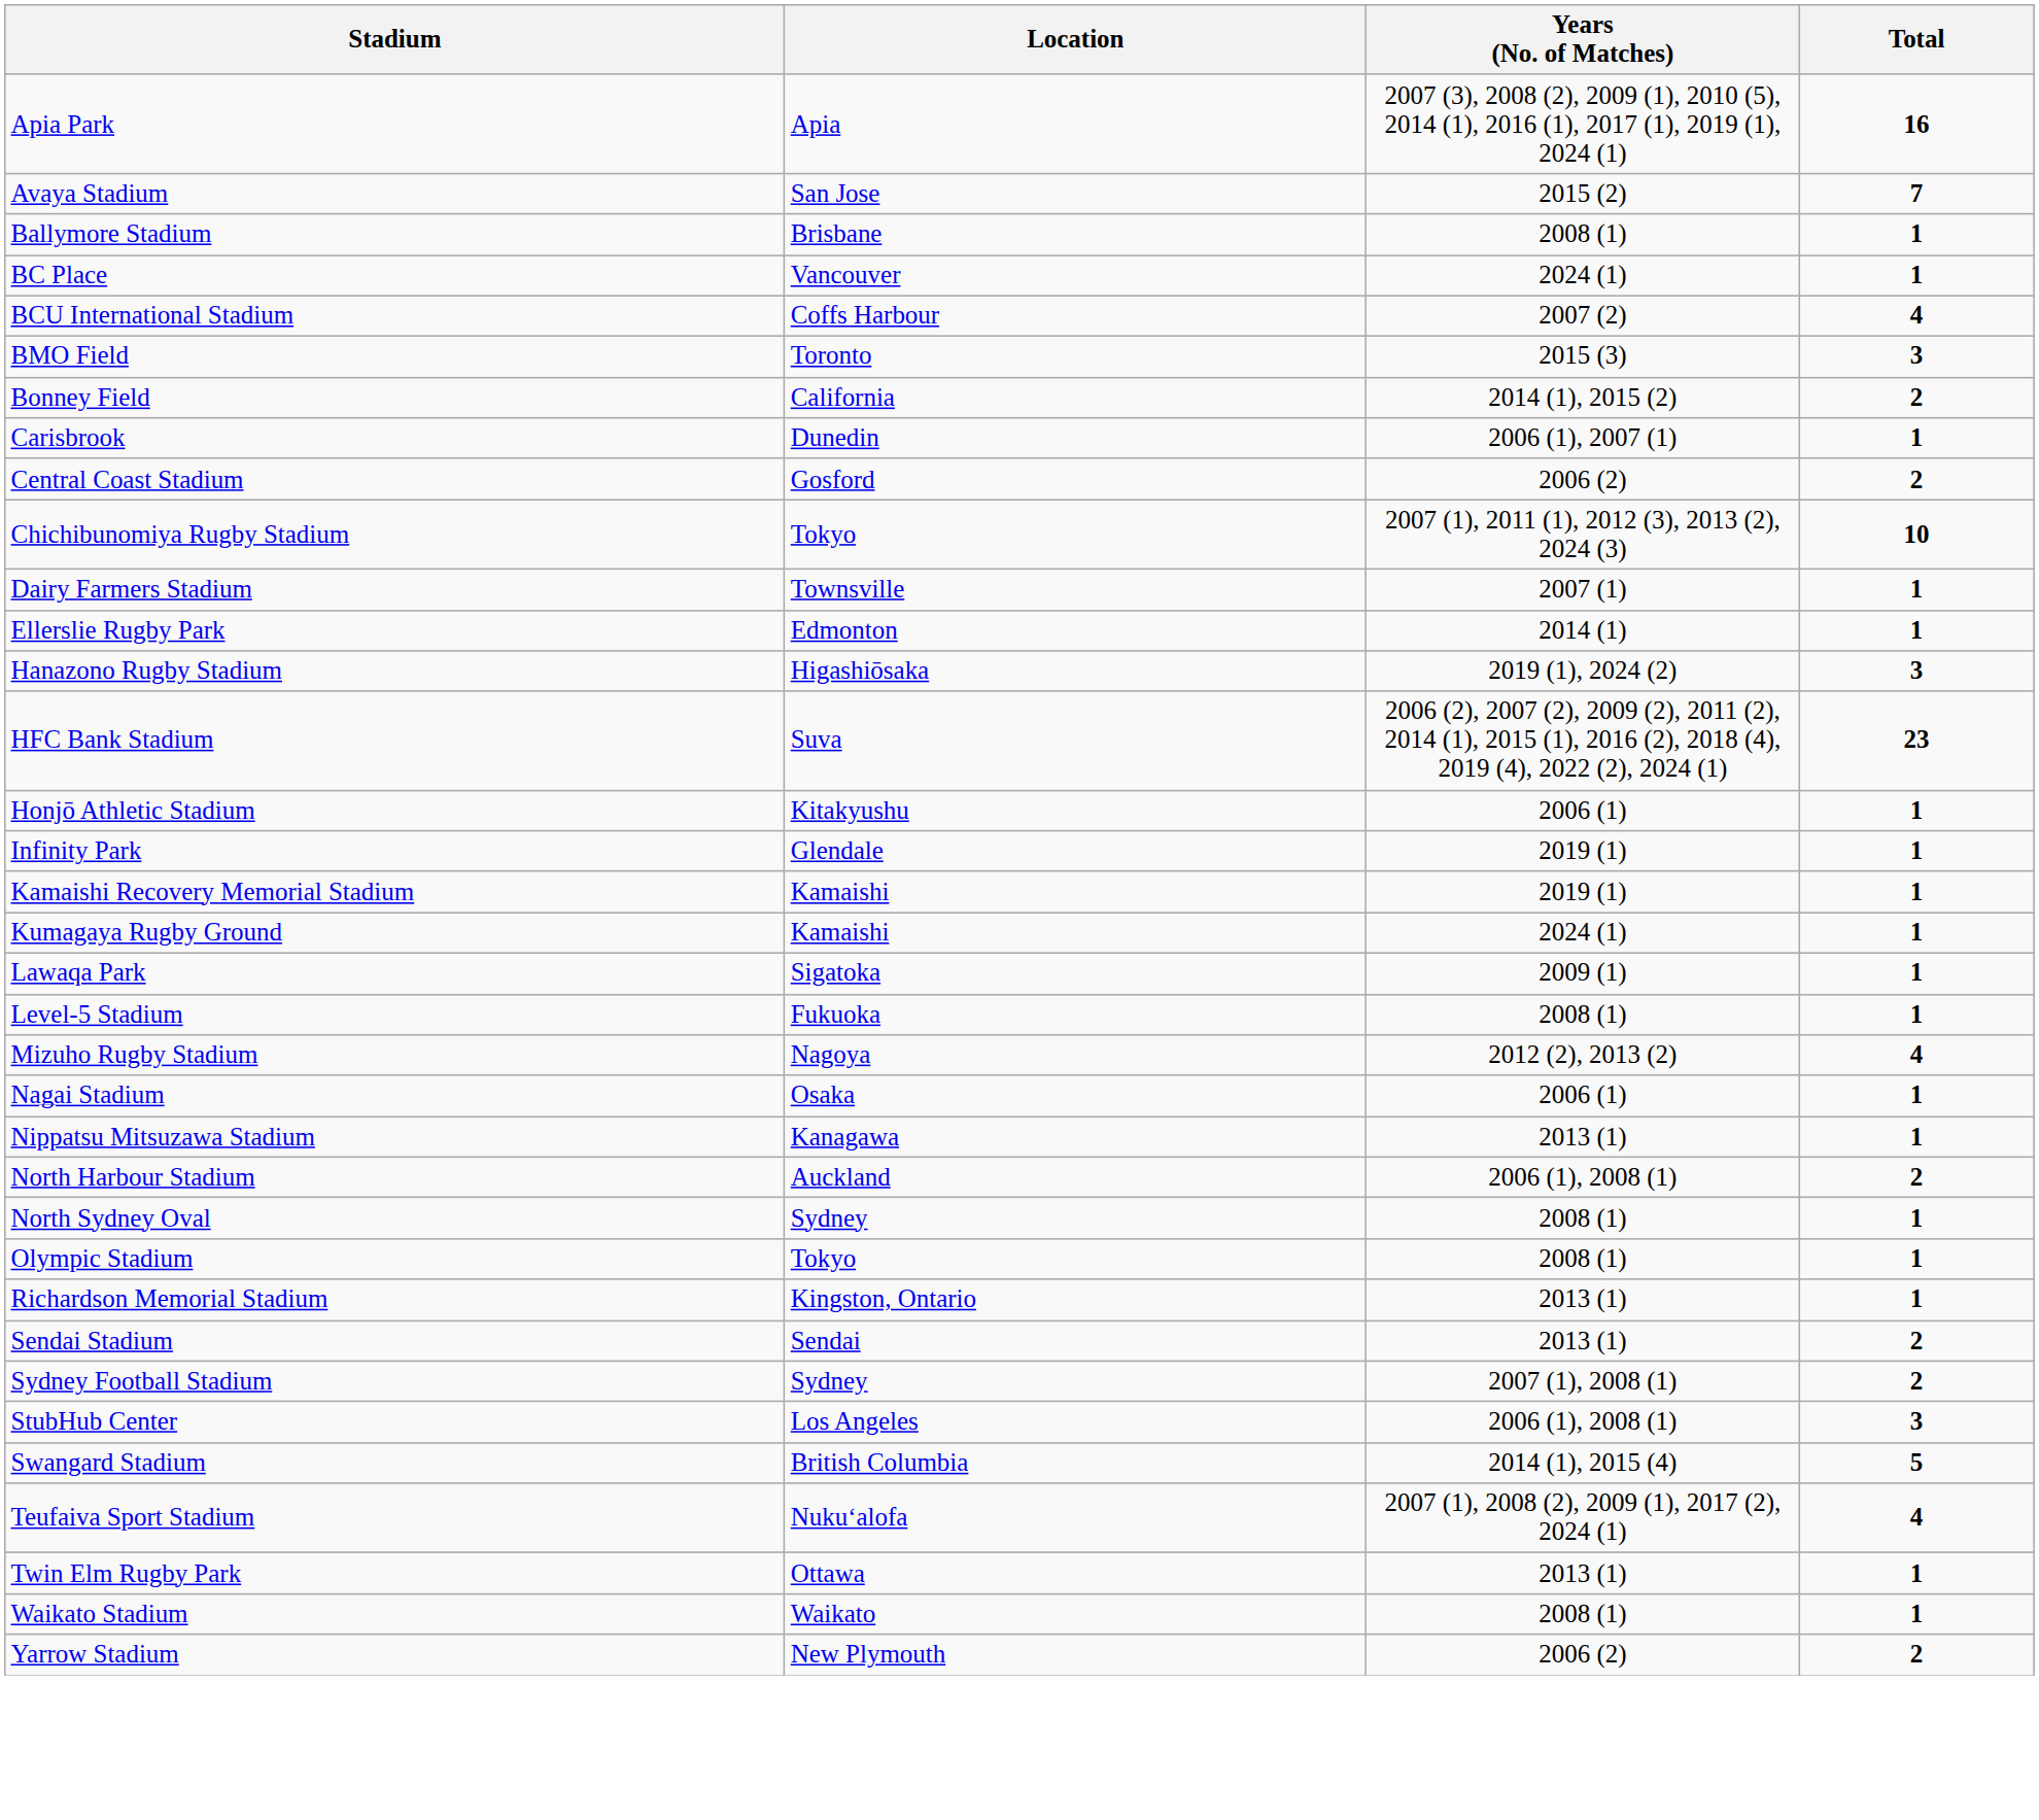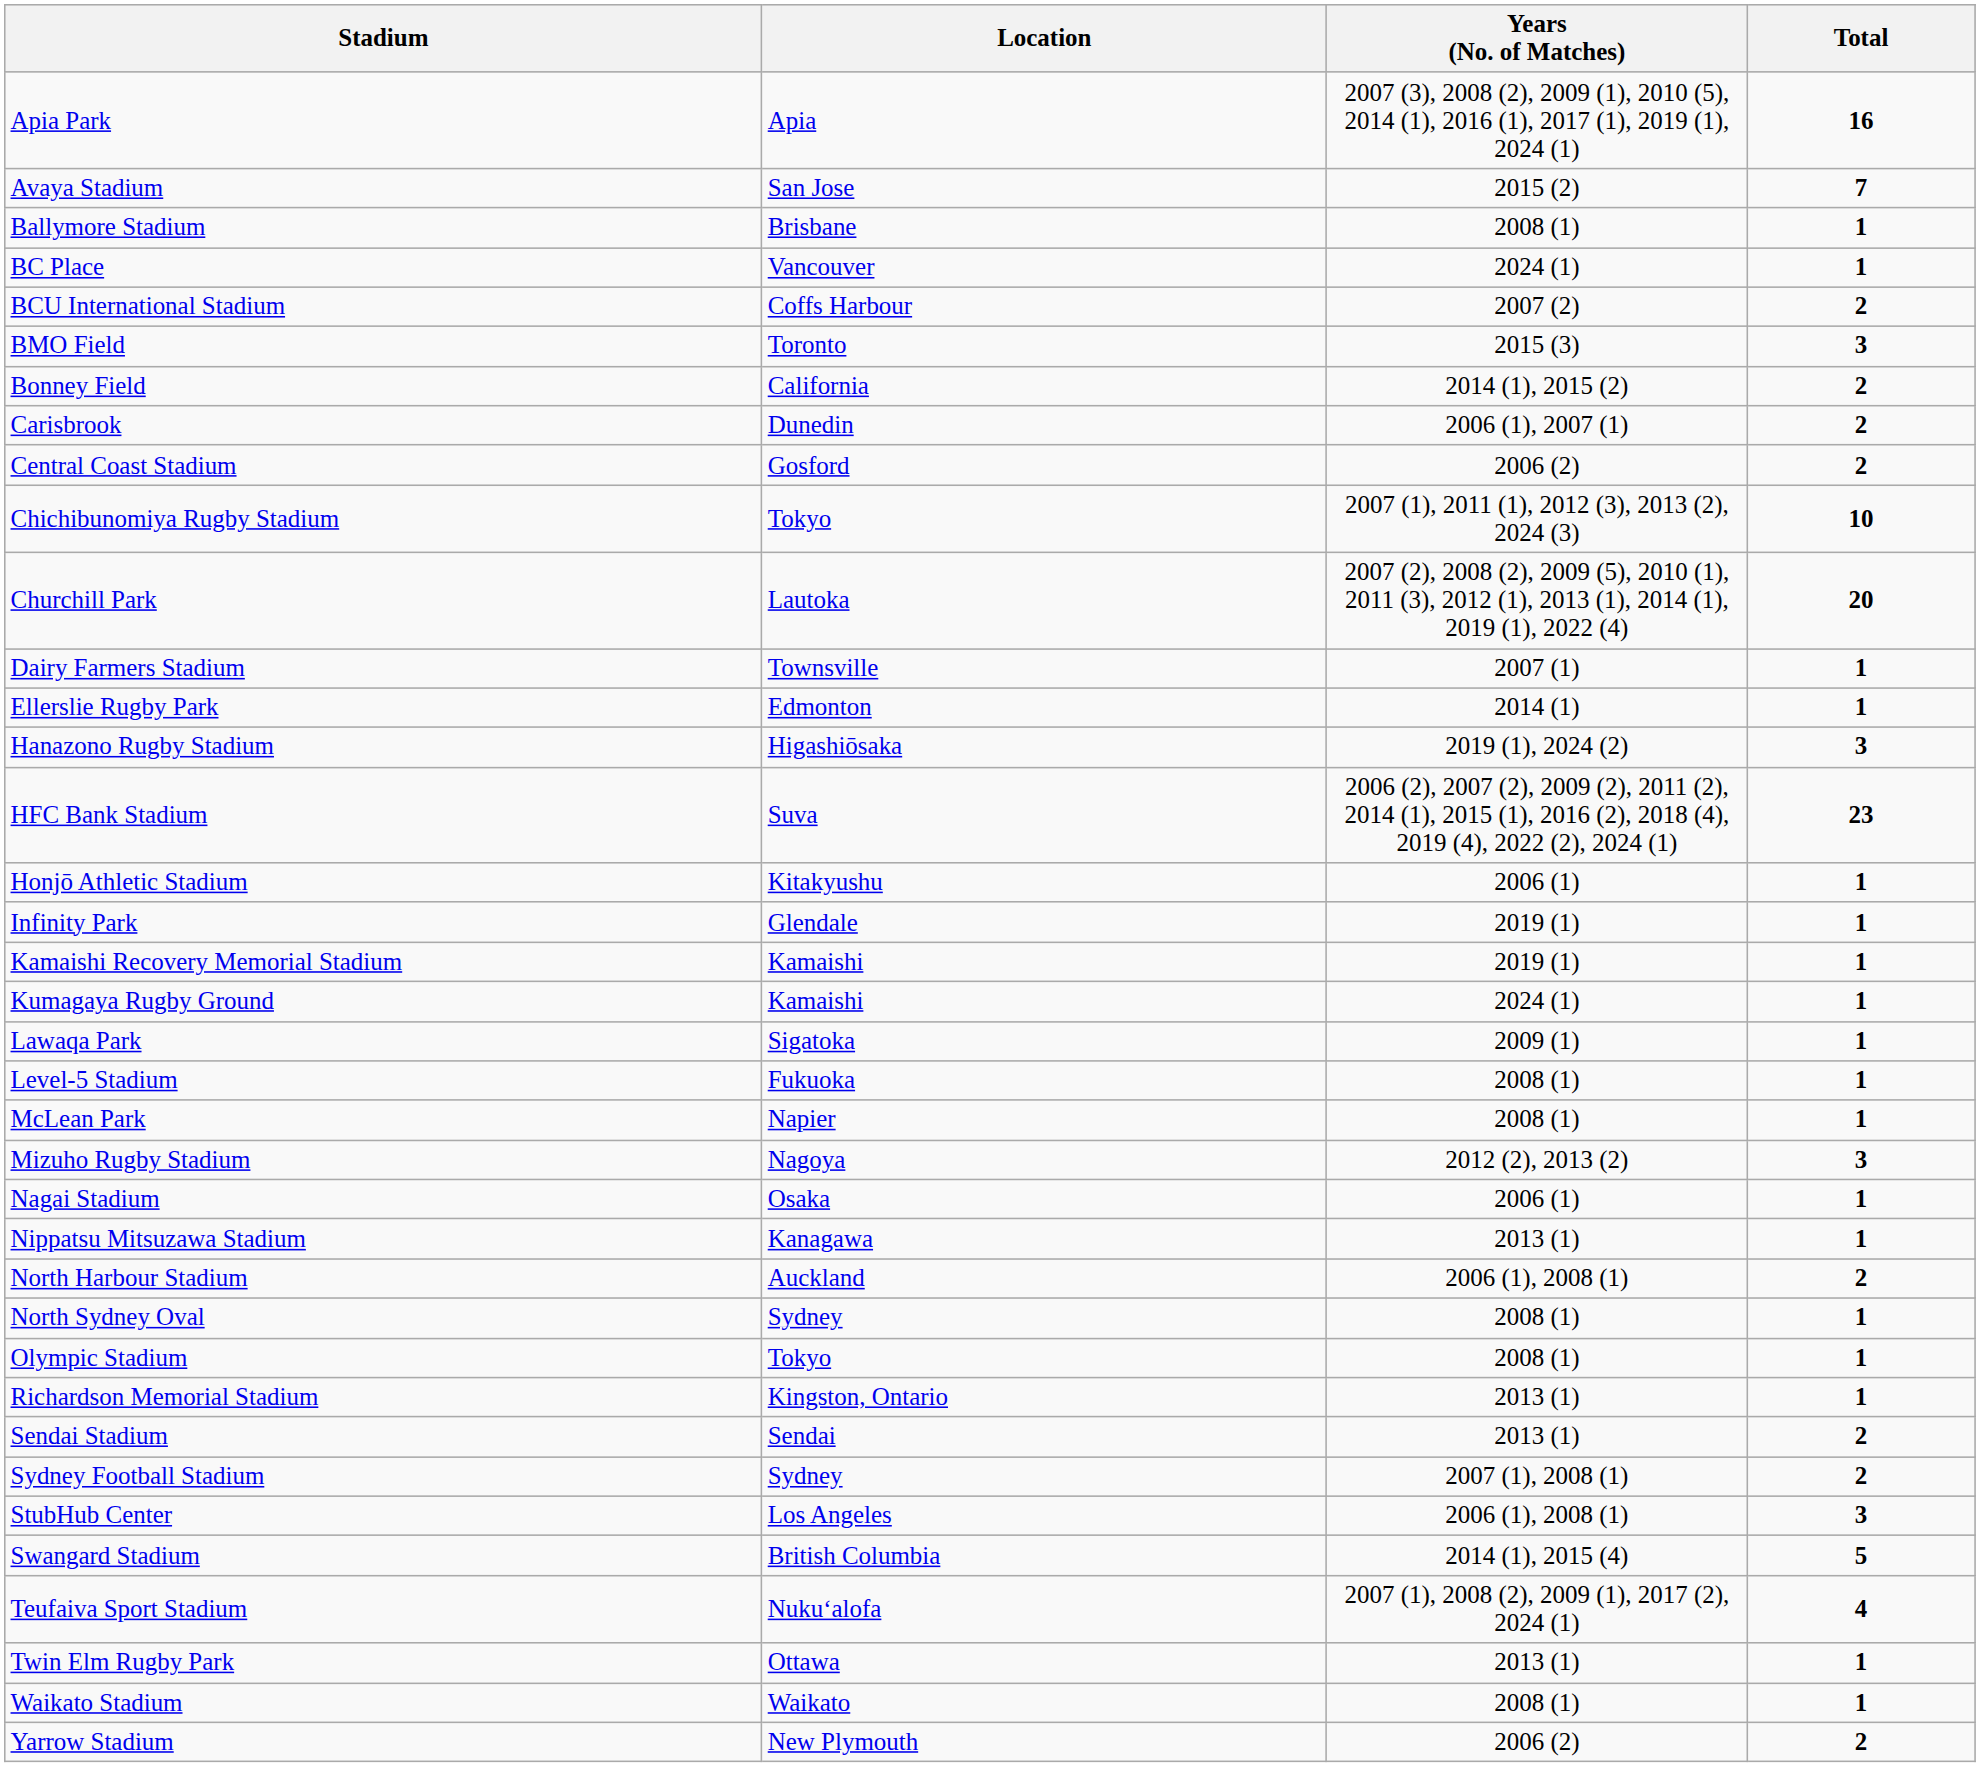 <table class="wikitable collapsible collapsed sortable"  style="width:100%;">
 <tr>
 <th width="150">Stadium</th>
 <th width="110">Location</th>
 <th width="80">Years<br>(No. of Matches)</th>
 <th width="40">Total</th>
 </tr>
 <tr align=center>
 <td align=left><a href='#'>Apia Park</a></td>
 <td align=left> <a href='#'>Apia</a></td>
 <td>2007 (3), 2008 (2), 2009 (1), 2010 (5), 2014 (1), 2016 (1), 2017 (1), 2019 (1), 2024 (1)</td>
 <td><strong>16</strong></td>
 </tr>
 <tr align=center>
 <td align=left><a href='#'>Avaya Stadium</a></td>
 <td align=left> <a href='#'>San Jose</a></td>
 <td>2015 (2)</td>
 <td><strong>7</strong></td>
 </tr>
 <tr align=center>
 <td align=left><a href='#'>Ballymore Stadium</a></td>
 <td align=left> <a href='#'>Brisbane</a></td>
 <td>2008 (1)</td>
 <td><strong>1</strong></td>
 </tr>
 <tr align=center>
 <td align=left><a href='#'>BC Place</a></td>
 <td align=left> <a href='#'>Vancouver</a></td>
 <td>2024 (1)</td>
 <td><strong>1</strong></td>
 </tr>
 <tr align=center>
 <td align=left><a href='#'>BCU International Stadium</a></td>
 <td align=left> <a href='#'>Coffs Harbour</a></td>
 <td>2007 (2)</td>
-<td><strong>4</strong></td>
+<td><strong>2</strong></td>
 </tr>
 <tr align=center>
 <td align=left><a href='#'>BMO Field</a></td>
 <td align=left> <a href='#'>Toronto</a></td>
 <td>2015 (3)</td>
 <td><strong>3</strong></td>
 </tr>
 <tr align=center>
 <td align=left><a href='#'>Bonney Field</a></td>
 <td align=left> <a href='#'>California</a></td>
 <td>2014 (1), 2015 (2)</td>
 <td><strong>2</strong></td>
 </tr>
 <tr align=center>
 <td align=left><a href='#'>Carisbrook</a></td>
 <td align=left> <a href='#'>Dunedin</a></td>
 <td>2006 (1), 2007 (1)</td>
-<td><strong>1</strong></td>
+<td><strong>2</strong></td>
 </tr>
 <tr align=center>
 <td align=left><a href='#'>Central Coast Stadium</a></td>
 <td align=left> <a href='#'>Gosford</a></td>
 <td>2006 (2)</td>
 <td><strong>2</strong></td>
 </tr>
 <tr align=center>
 <td align=left><a href='#'>Chichibunomiya Rugby Stadium</a></td>
 <td align=left> <a href='#'>Tokyo</a></td>
 <td>2007 (1), 2011 (1), 2012 (3), 2013 (2), 2024 (3)</td>
 <td><strong>10</strong></td>
+</tr>
+<tr align=center>
+<td align=left><a href='#'>Churchill Park</a></td>
+<td align=left> <a href='#'>Lautoka</a></td>
+<td>2007 (2), 2008 (2), 2009 (5), 2010 (1), 2011 (3), 2012 (1), 2013 (1), 2014 (1), 2019 (1), 2022 (4)</td>
+<td><strong>20</strong></td>
 </tr>
 <tr align=center>
 <td align=left><a href='#'>Dairy Farmers Stadium</a></td>
 <td align=left> <a href='#'>Townsville</a></td>
 <td>2007 (1)</td>
 <td><strong>1</strong></td>
 </tr>
 <tr align=center>
 <td align=left><a href='#'>Ellerslie Rugby Park</a></td>
 <td align=left> <a href='#'>Edmonton</a></td>
 <td>2014 (1)</td>
 <td><strong>1</strong></td>
 </tr>
 <tr align=center>
 <td align=left><a href='#'>Hanazono Rugby Stadium</a></td>
 <td align=left> <a href='#'>Higashiōsaka</a></td>
 <td>2019 (1), 2024 (2)</td>
 <td><strong>3</strong></td>
 </tr>
 <tr align=center>
 <td align=left><a href='#'>HFC Bank Stadium</a></td>
 <td align=left> <a href='#'>Suva</a></td>
 <td>2006 (2), 2007 (2), 2009 (2), 2011 (2), 2014 (1), 2015 (1), 2016 (2), 2018 (4), 2019 (4), 2022 (2), 2024 (1)</td>
 <td><strong>23</strong></td>
 </tr>
 <tr align=center>
 <td align=left><a href='#'>Honjō Athletic Stadium</a></td>
 <td align=left> <a href='#'>Kitakyushu</a></td>
 <td>2006 (1)</td>
 <td><strong>1</strong></td>
 </tr>
 <tr align=center>
 <td align=left><a href='#'>Infinity Park</a></td>
 <td align=left> <a href='#'>Glendale</a></td>
 <td>2019 (1)</td>
 <td><strong>1</strong></td>
 </tr>
 <tr align=center>
 <td align=left><a href='#'>Kamaishi Recovery Memorial Stadium</a></td>
 <td align=left> <a href='#'>Kamaishi</a></td>
 <td>2019 (1)</td>
 <td><strong>1</strong></td>
 </tr>
 <tr align=center>
 <td align=left><a href='#'>Kumagaya Rugby Ground</a></td>
 <td align=left> <a href='#'>Kamaishi</a></td>
 <td>2024 (1)</td>
 <td><strong>1</strong></td>
 </tr>
 <tr align=center>
 <td align=left><a href='#'>Lawaqa Park</a></td>
 <td align=left> <a href='#'>Sigatoka</a></td>
 <td>2009 (1)</td>
 <td><strong>1</strong></td>
 </tr>
 <tr align=center>
 <td align=left><a href='#'>Level-5 Stadium</a></td>
 <td align=left> <a href='#'>Fukuoka</a></td>
 <td>2008 (1)</td>
 <td><strong>1</strong></td>
 </tr>
 <tr align=center>
+<td align=left><a href='#'>McLean Park</a></td>
+<td align=left> <a href='#'>Napier</a></td>
+<td>2008 (1)</td>
+<td><strong>1</strong></td>
+</tr>
+<tr align=center>
 <td align=left><a href='#'>Mizuho Rugby Stadium</a></td>
 <td align=left> <a href='#'>Nagoya</a></td>
 <td>2012 (2), 2013 (2)</td>
-<td><strong>4</strong></td>
+<td><strong>3</strong></td>
 </tr>
 <tr align=center>
 <td align=left><a href='#'>Nagai Stadium</a></td>
 <td align=left> <a href='#'>Osaka</a></td>
 <td>2006 (1)</td>
 <td><strong>1</strong></td>
 </tr>
 <tr align=center>
 <td align=left><a href='#'>Nippatsu Mitsuzawa Stadium</a></td>
 <td align=left> <a href='#'>Kanagawa</a></td>
 <td>2013 (1)</td>
 <td><strong>1</strong></td>
 </tr>
 <tr align=center>
 <td align=left><a href='#'>North Harbour Stadium</a></td>
 <td align=left> <a href='#'>Auckland</a></td>
 <td>2006 (1), 2008 (1)</td>
 <td><strong>2</strong></td>
 </tr>
 <tr align=center>
 <td align=left><a href='#'>North Sydney Oval</a></td>
 <td align=left> <a href='#'>Sydney</a></td>
 <td>2008 (1)</td>
 <td><strong>1</strong></td>
 </tr>
 <tr align=center>
 <td align=left><a href='#'>Olympic Stadium</a></td>
 <td align=left> <a href='#'>Tokyo</a></td>
 <td>2008 (1)</td>
 <td><strong>1</strong></td>
 </tr>
 <tr align=center>
 <td align=left><a href='#'>Richardson Memorial Stadium</a></td>
 <td align=left> <a href='#'>Kingston, Ontario</a></td>
 <td>2013 (1)</td>
 <td><strong>1</strong></td>
 </tr>
 <tr align=center>
 <td align=left><a href='#'>Sendai Stadium</a></td>
 <td align=left> <a href='#'>Sendai</a></td>
 <td>2013 (1)</td>
 <td><strong>2</strong></td>
 </tr>
 <tr align=center>
 <td align=left><a href='#'>Sydney Football Stadium</a></td>
 <td align=left> <a href='#'>Sydney</a></td>
 <td>2007 (1), 2008 (1)</td>
 <td><strong>2</strong></td>
 </tr>
 <tr align=center>
 <td align=left><a href='#'>StubHub Center</a></td>
 <td align=left> <a href='#'>Los Angeles</a></td>
 <td>2006 (1), 2008 (1)</td>
 <td><strong>3</strong></td>
 </tr>
 <tr align=center>
 <td align=left><a href='#'>Swangard Stadium</a></td>
 <td align=left> <a href='#'>British Columbia</a></td>
 <td>2014 (1), 2015 (4)</td>
 <td><strong>5</strong></td>
 </tr>
 <tr align=center>
 <td align=left><a href='#'>Teufaiva Sport Stadium</a></td>
 <td align=left> <a href='#'>Nukuʻalofa</a></td>
 <td>2007 (1), 2008 (2), 2009 (1), 2017 (2), 2024 (1)</td>
 <td><strong>4</strong></td>
 </tr>
 <tr align=center>
 <td align=left><a href='#'>Twin Elm Rugby Park</a></td>
 <td align=left> <a href='#'>Ottawa</a></td>
 <td>2013 (1)</td>
 <td><strong>1</strong></td>
 </tr>
 <tr align=center>
 <td align=left><a href='#'>Waikato Stadium</a></td>
 <td align=left> <a href='#'>Waikato</a></td>
 <td>2008 (1)</td>
 <td><strong>1</strong></td>
 </tr>
 <tr align=center>
 <td align=left><a href='#'>Yarrow Stadium</a></td>
 <td align=left> <a href='#'>New Plymouth</a></td>
 <td>2006 (2)</td>
 <td><strong>2</strong></td>
 </tr>
 </table>
